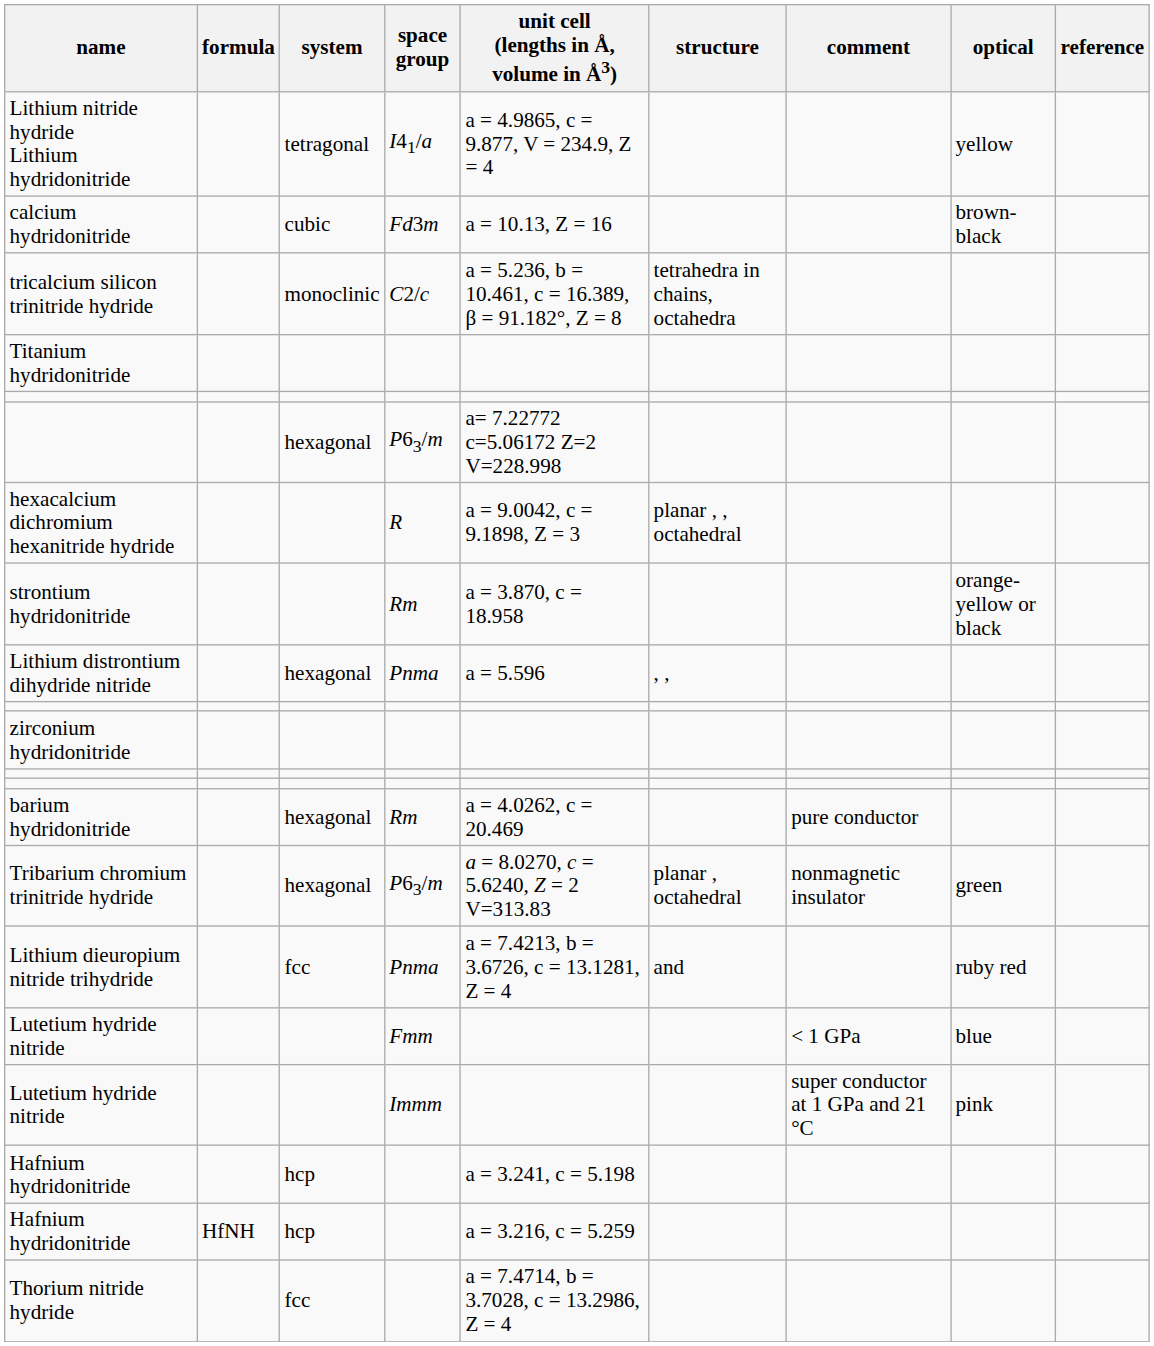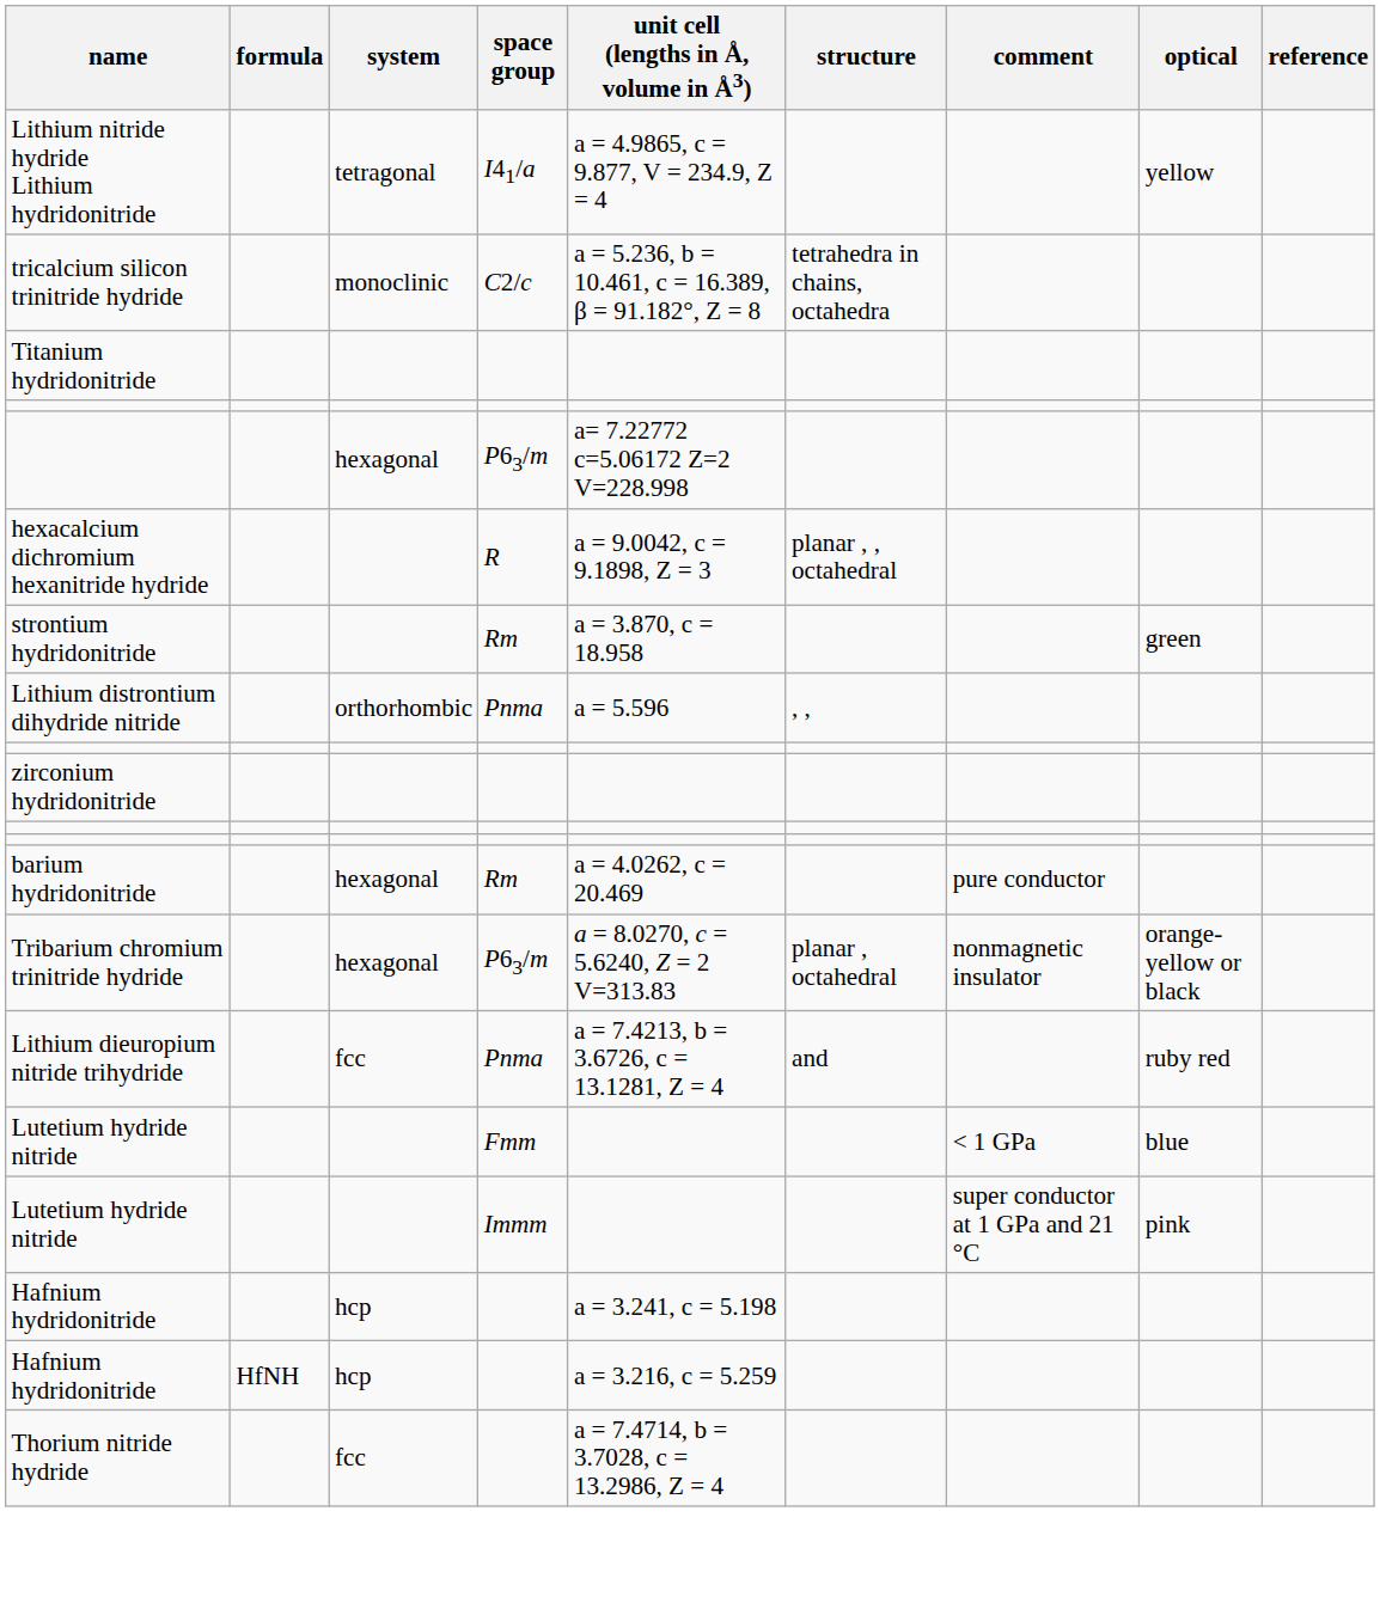 <table class="wikitable">
 <tr>
 <th>name</th>
 <th>formula</th>
 <th>system</th>
 <th>space group</th>
 <th>unit cell<br>(lengths in Å, volume in Å<sup>3</sup>)</th>
 <th>structure</th>
 <th>comment</th>
 <th>optical</th>
 <th>reference</th>
 </tr>
 <tr>
 <td>Lithium nitride hydride<br>Lithium hydridonitride</td>
 <td></td>
 <td>tetragonal</td>
 <td><em>I</em>4<sub>1</sub>/<em>a</em></td>
 <td>a = 4.9865, c = 9.877, V = 234.9, Z = 4</td>
 <td></td>
 <td></td>
 <td>yellow</td>
-<td></td>
-</tr>
-<tr>
-<td>calcium hydridonitride</td>
-<td></td>
-<td>cubic</td>
-<td><em>Fd</em>3<em>m</em></td>
-<td>a = 10.13, Z = 16</td>
-<td></td>
-<td></td>
-<td>brown-black</td>
 <td></td>
 </tr>
 <tr>
 <td>tricalcium silicon trinitride hydride</td>
 <td></td>
 <td>monoclinic</td>
 <td><em>C</em>2/<em>c</em></td>
 <td>a = 5.236, b = 10.461, c = 16.389, β = 91.182°, Z = 8</td>
 <td> tetrahedra in chains,  octahedra</td>
 <td></td>
 <td></td>
 <td></td>
 </tr>
 <tr>
 <td>Titanium hydridonitride</td>
 <td></td>
 <td></td>
 <td></td>
 <td></td>
 <td></td>
 <td></td>
 <td></td>
 <td></td>
 </tr>
 <tr>
 <td></td>
 <td></td>
 <td></td>
 <td></td>
 <td></td>
 <td></td>
 <td></td>
 <td></td>
 <td></td>
 </tr>
 <tr>
 <td></td>
 <td></td>
 <td>hexagonal</td>
 <td><em>P</em>6<sub>3</sub>/<em>m</em></td>
 <td>a= 7.22772 c=5.06172 Z=2 V=228.998</td>
 <td></td>
 <td></td>
 <td></td>
 <td></td>
 </tr>
 <tr>
 <td>hexacalcium dichromium hexanitride hydride</td>
 <td></td>
 <td></td>
 <td><em>R</em></td>
 <td>a = 9.0042, c = 9.1898, Z = 3</td>
 <td>planar , , octahedral </td>
 <td></td>
 <td></td>
 <td></td>
 </tr>
 <tr>
 <td>strontium hydridonitride</td>
 <td></td>
 <td></td>
 <td><em>R</em><em>m</em></td>
 <td>a = 3.870, c = 18.958</td>
 <td></td>
 <td></td>
-<td>orange-yellow or black</td>
+<td>green</td>
 <td></td>
 </tr>
 <tr>
 <td>Lithium distrontium dihydride nitride</td>
 <td></td>
-<td>hexagonal</td>
+<td>orthorhombic</td>
 <td><em>Pnma</em></td>
 <td>a = 5.596</td>
 <td>, , </td>
 <td></td>
 <td></td>
 <td></td>
 </tr>
 <tr>
 <td></td>
 <td></td>
 <td></td>
 <td></td>
 <td></td>
 <td></td>
 <td></td>
 <td></td>
 <td></td>
 </tr>
 <tr>
 <td>zirconium hydridonitride</td>
 <td></td>
 <td></td>
 <td></td>
 <td></td>
 <td></td>
 <td></td>
 <td></td>
 <td></td>
 </tr>
 <tr>
 <td></td>
 <td></td>
 <td></td>
 <td></td>
 <td></td>
 <td></td>
 <td></td>
 <td></td>
 <td></td>
 </tr>
 <tr>
 <td></td>
 <td></td>
 <td></td>
 <td></td>
 <td></td>
 <td></td>
 <td></td>
 <td></td>
 <td></td>
 </tr>
 <tr>
 <td>barium hydridonitride</td>
 <td></td>
 <td>hexagonal</td>
 <td><em>R</em><em>m</em></td>
 <td>a = 4.0262, c = 20.469</td>
 <td></td>
 <td>pure  conductor</td>
 <td></td>
 <td></td>
 </tr>
 <tr>
 <td>Tribarium chromium trinitride hydride</td>
 <td></td>
 <td>hexagonal</td>
 <td><em>P</em>6<sub>3</sub>/<em>m</em></td>
 <td><em>a</em> = 8.0270, <em>c</em> = 5.6240, <em>Z</em> = 2 V=313.83</td>
 <td>planar , octahedral </td>
 <td>nonmagnetic insulator</td>
-<td>green</td>
+<td>orange-yellow or black</td>
 <td></td>
 </tr>
 <tr>
 <td>Lithium dieuropium nitride trihydride</td>
 <td></td>
 <td>fcc</td>
 <td><em>Pnma</em></td>
 <td>a = 7.4213, b = 3.6726, c = 13.1281, Z = 4</td>
 <td> and </td>
 <td></td>
 <td>ruby red</td>
 <td></td>
 </tr>
 <tr>
 <td>Lutetium hydride nitride</td>
 <td></td>
 <td></td>
 <td><em>Fm</em><em>m</em></td>
 <td></td>
 <td></td>
 <td>< 1 GPa</td>
 <td>blue</td>
 <td></td>
 </tr>
 <tr>
 <td>Lutetium hydride nitride</td>
 <td></td>
 <td></td>
 <td><em>Immm</em></td>
 <td></td>
 <td></td>
 <td>super conductor at 1 GPa and 21 °C</td>
 <td>pink</td>
 <td></td>
 </tr>
 <tr>
 <td>Hafnium hydridonitride</td>
 <td></td>
 <td>hcp</td>
 <td></td>
 <td>a = 3.241, c = 5.198</td>
 <td></td>
 <td></td>
 <td></td>
 <td></td>
 </tr>
 <tr>
 <td>Hafnium hydridonitride</td>
 <td>HfNH</td>
 <td>hcp</td>
 <td></td>
 <td>a = 3.216, c = 5.259</td>
 <td></td>
 <td></td>
 <td></td>
 <td></td>
 </tr>
 <tr>
 <td>Thorium nitride hydride</td>
 <td></td>
 <td>fcc</td>
 <td></td>
 <td>a = 7.4714, b = 3.7028, c = 13.2986, Z = 4</td>
 <td></td>
 <td></td>
 <td></td>
 <td></td>
 </tr>
 </table>
